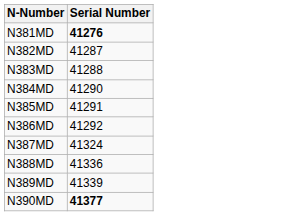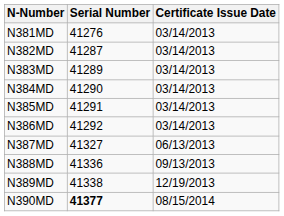 <table class="wikitable">
 <tr>
 <th>N-Number</th>
 <th>Serial Number</th>
+<th>Certificate Issue Date</th>
 </tr>
 <tr>
 <td>N381MD</td>
-<td><strong>41276</strong></td>
+<td>41276</td>
+<td>03/14/2013</td>
 </tr>
 <tr>
 <td>N382MD</td>
 <td>41287</td>
+<td>03/14/2013</td>
 </tr>
 <tr>
 <td>N383MD</td>
-<td>41288</td>
+<td>41289</td>
+<td>03/14/2013</td>
 </tr>
 <tr>
 <td>N384MD</td>
 <td>41290</td>
+<td>03/14/2013</td>
 </tr>
 <tr>
 <td>N385MD</td>
 <td>41291</td>
+<td>03/14/2013</td>
 </tr>
 <tr>
 <td>N386MD</td>
 <td>41292</td>
+<td>03/14/2013</td>
 </tr>
 <tr>
 <td>N387MD</td>
-<td>41324</td>
+<td>41327</td>
+<td>06/13/2013</td>
 </tr>
 <tr>
 <td>N388MD</td>
 <td>41336</td>
+<td>09/13/2013</td>
 </tr>
 <tr>
 <td>N389MD</td>
-<td>41339</td>
+<td>41338</td>
+<td>12/19/2013</td>
 </tr>
 <tr>
 <td>N390MD</td>
 <td><strong>41377</strong></td>
+<td>08/15/2014</td>
 </tr>
 </table>
